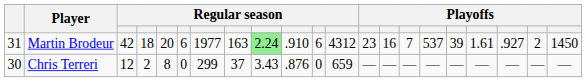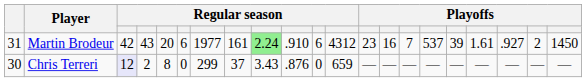 <table class="wikitable plainrowheaders" style="text-align:center;">
 <tr>
 <th scope="col" rowspan="2"></th>
 <th scope="col" rowspan="2">Player</th>
 <th scope=colgroup colspan=10>Regular season</th>
 <th scope=colgroup colspan=9>Playoffs</th>
 </tr>
 <tr>
 <th scope="col"></th>
 <th scope="col"></th>
 <th scope="col"></th>
 <th scope="col"></th>
 <th scope="col"></th>
 <th scope="col"></th>
 <th scope="col"></th>
 <th scope="col"></th>
 <th scope="col"></th>
 <th scope="col"></th>
 <th scope="col"></th>
 <th scope="col"></th>
 <th scope="col"></th>
 <th scope="col"></th>
 <th scope="col"></th>
 <th scope="col"></th>
 <th scope="col"></th>
 <th scope="col"></th>
 <th scope="col"></th>
 </tr>
 <tr>
 <td scope="row">31</td>
 <td align="left"><a href='#'>Martin Brodeur</a></td>
 <td>42</td>
-<td>18</td>
+<td>43</td>
 <td>20</td>
 <td>6</td>
 <td>1977</td>
-<td>163</td>
+<td>161</td>
 <td style="background: lightgreen;">2.24</td>
 <td>.910</td>
 <td>6</td>
 <td>4312</td>
 <td>23</td>
 <td>16</td>
 <td>7</td>
 <td>537</td>
 <td>39</td>
 <td>1.61</td>
 <td>.927</td>
 <td>2</td>
 <td>1450</td>
 </tr>
 <tr>
 <td scope="row">30</td>
 <td align="left"><a href='#'>Chris Terreri</a></td>
-<td>12</td>
+<td style="background: lavender;">12</td>
 <td>2</td>
 <td>8</td>
 <td>0</td>
 <td>299</td>
 <td>37</td>
 <td>3.43</td>
 <td>.876</td>
 <td>0</td>
 <td>659</td>
 <td>—</td>
 <td>—</td>
 <td>—</td>
 <td>—</td>
 <td>—</td>
 <td>—</td>
 <td>—</td>
 <td>—</td>
 <td>—</td>
 </tr>
 </table>
